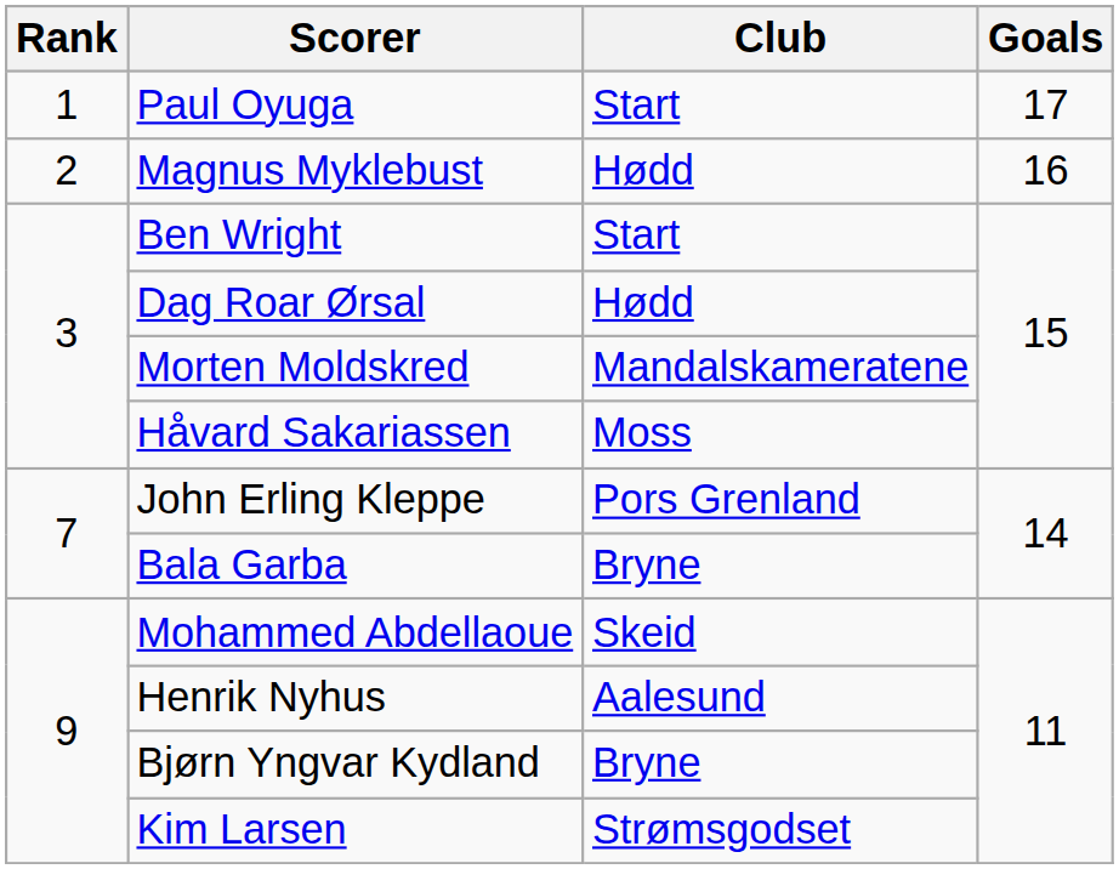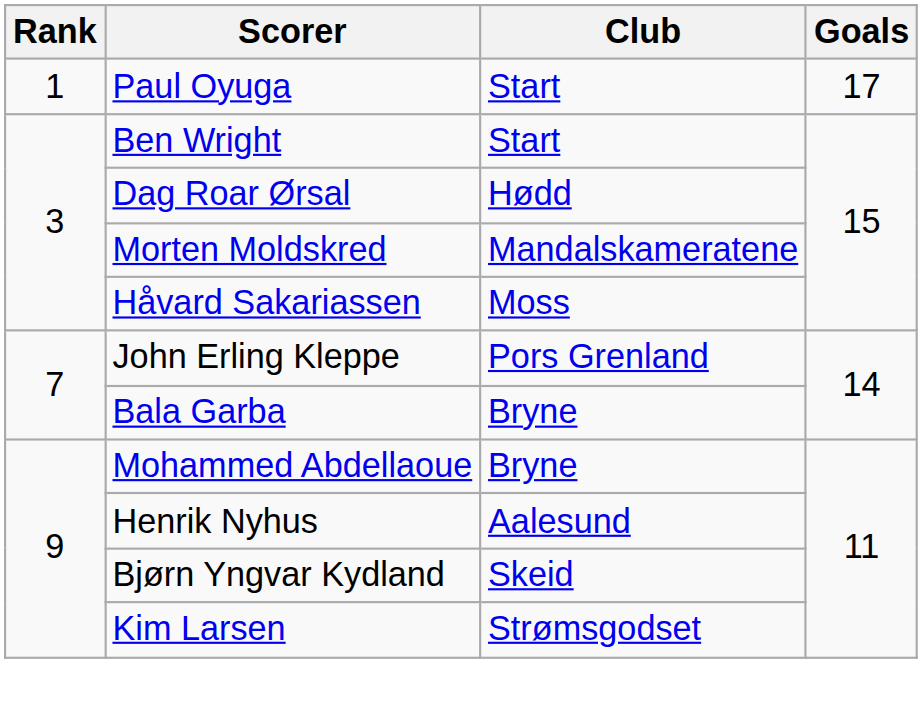 <table class="wikitable">
 <tr>
 <th>Rank</th>
 <th>Scorer</th>
 <th>Club</th>
 <th>Goals</th>
 </tr>
 <tr>
 <td align=center>1</td>
 <td> <a href='#'>Paul Oyuga</a></td>
 <td><a href='#'>Start</a></td>
 <td align=center>17</td>
-</tr>
-<tr>
-<td align=center>2</td>
-<td> <a href='#'>Magnus Myklebust</a></td>
-<td><a href='#'>Hødd</a></td>
-<td align=center>16</td>
 </tr>
 <tr>
 <td rowspan=4 align=center>3</td>
 <td> <a href='#'>Ben Wright</a></td>
 <td><a href='#'>Start</a></td>
 <td rowspan=4 align=center>15</td>
 </tr>
 <tr>
 <td> <a href='#'>Dag Roar Ørsal</a></td>
 <td><a href='#'>Hødd</a></td>
 </tr>
 <tr>
 <td> <a href='#'>Morten Moldskred</a></td>
 <td><a href='#'>Mandalskameratene</a></td>
 </tr>
 <tr>
 <td> <a href='#'>Håvard Sakariassen</a></td>
 <td><a href='#'>Moss</a></td>
 </tr>
 <tr>
 <td rowspan=2 align=center>7</td>
 <td> John Erling Kleppe</td>
 <td><a href='#'>Pors Grenland</a></td>
 <td rowspan=2 align=center>14</td>
 </tr>
 <tr>
 <td> <a href='#'>Bala Garba</a></td>
 <td><a href='#'>Bryne</a></td>
 </tr>
 <tr>
 <td rowspan=4 align=center>9</td>
 <td> <a href='#'>Mohammed Abdellaoue</a></td>
-<td><a href='#'>Skeid</a></td>
+<td><a href='#'>Bryne</a></td>
 <td rowspan=4 align=center>11</td>
 </tr>
 <tr>
 <td> Henrik Nyhus</td>
 <td><a href='#'>Aalesund</a></td>
 </tr>
 <tr>
 <td> Bjørn Yngvar Kydland</td>
-<td><a href='#'>Bryne</a></td>
+<td><a href='#'>Skeid</a></td>
 </tr>
 <tr>
 <td> <a href='#'>Kim Larsen</a></td>
 <td><a href='#'>Strømsgodset</a></td>
 </tr>
 </table>
